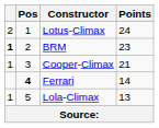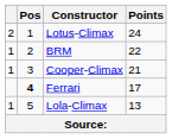 <table class="wikitable" style="font-size: 95%;">
 <tr>
 <th></th>
 <th>Pos</th>
 <th>Constructor</th>
 <th>Points</th>
 </tr>
 <tr>
 <td align="left"> 2</td>
 <td align="center">1</td>
 <td> <a href='#'>Lotus</a>-<a href='#'>Climax</a></td>
 <td align="left">24</td>
 </tr>
 <tr>
-<td align="left"><strong> 1</strong></td>
+<td align="left"> 1</td>
 <td align="center">2</td>
 <td> <a href='#'>BRM</a></td>
-<td align="left">23</td>
+<td align="left">22</td>
 </tr>
 <tr>
 <td align="left"> 1</td>
 <td align="center">3</td>
 <td> <a href='#'>Cooper</a>-<a href='#'>Climax</a></td>
 <td align="left">21</td>
 </tr>
 <tr>
 <td align="left"></td>
 <td align="center"><strong>4</strong></td>
 <td> <a href='#'>Ferrari</a></td>
-<td align="left">14</td>
+<td align="left">17</td>
 </tr>
 <tr>
 <td align="left"> 1</td>
 <td align="center">5</td>
 <td> <a href='#'>Lola</a>-<a href='#'>Climax</a></td>
 <td align="left">13</td>
 </tr>
 <tr>
 <th colspan=4>Source:</th>
 </tr>
 </table>
